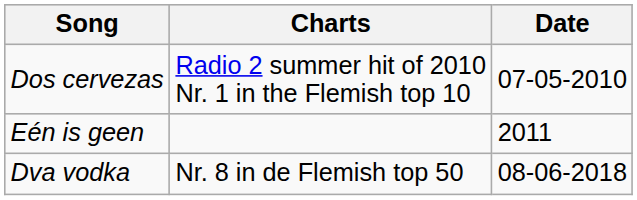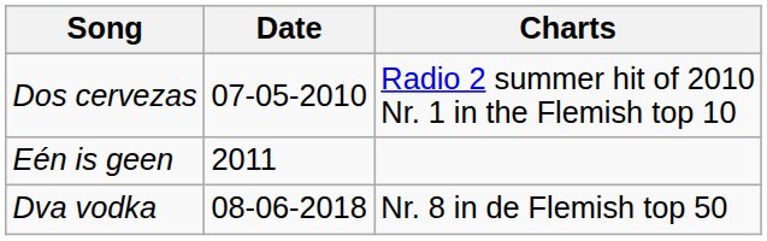 <table class="wikitable">
 <tr>
 <th>Song</th>
+<th>Date</th>
 <th>Charts</th>
-<th>Date</th>
 </tr>
 <tr>
 <td align="left"><em>Dos cervezas</em></td>
+<td>07-05-2010</td>
 <td><a href='#'>Radio 2</a> summer hit of 2010<br>Nr. 1 in the Flemish top 10</td>
-<td>07-05-2010</td>
 </tr>
 <tr>
 <td align="left"><em>Eén is geen</em></td>
+<td>2011</td>
 <td></td>
-<td>2011</td>
 </tr>
 <tr>
 <td align="left"><em>Dva vodka</em></td>
+<td>08-06-2018</td>
 <td>Nr. 8 in de Flemish top 50</td>
-<td>08-06-2018</td>
 </tr>
 </table>
